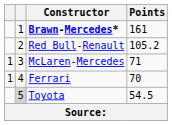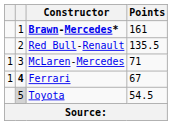 <table class="wikitable" style="font-size: 85%;">
 <tr>
 <th></th>
 <th></th>
 <th>Constructor</th>
 <th>Points</th>
 </tr>
 <tr>
 <td></td>
 <td align="center">1</td>
 <td> <strong><a href='#'>Brawn</a>-<a href='#'>Mercedes</a>*</strong></td>
 <td>161</td>
 </tr>
 <tr>
 <td></td>
 <td align="center">2</td>
 <td> <a href='#'>Red Bull</a>-<a href='#'>Renault</a></td>
-<td>105.2</td>
+<td>135.5</td>
 </tr>
 <tr>
 <td> 1</td>
 <td align="center">3</td>
 <td> <a href='#'>McLaren</a>-<a href='#'>Mercedes</a></td>
 <td>71</td>
 </tr>
 <tr>
 <td> 1</td>
-<td align="center">4</td>
+<td align="center"><strong>4</strong></td>
 <td> <a href='#'>Ferrari</a></td>
-<td>70</td>
+<td>67</td>
 </tr>
 <tr>
 <td></td>
 <td align="center" style="background: lightgrey;">5</td>
 <td> <a href='#'>Toyota</a></td>
 <td>54.5</td>
 </tr>
 <tr>
 <th colspan=4>Source:</th>
 </tr>
 </table>
